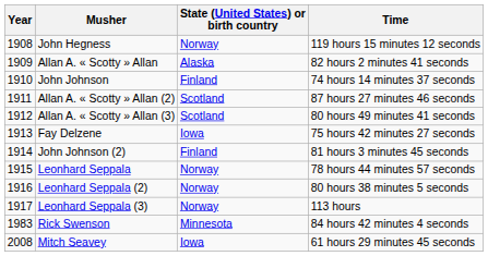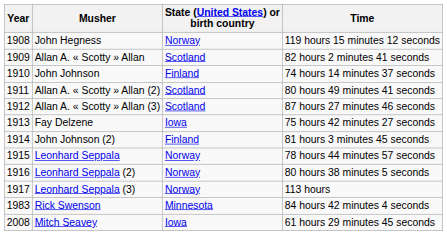 <table class="wikitable">
 <tr>
 <th>Year</th>
 <th>Musher</th>
 <th>State (<a href='#'>United States</a>) or <br> birth country  <br></th>
 <th>Time</th>
 </tr>
 <tr>
 <td>1908</td>
 <td>John Hegness</td>
 <td> <a href='#'>Norway</a></td>
 <td>119 hours 15 minutes 12 seconds</td>
 </tr>
 <tr>
 <td>1909</td>
 <td>Allan A. « Scotty » Allan</td>
-<td> <a href='#'>Alaska</a></td>
+<td> <a href='#'>Scotland</a></td>
 <td>82 hours 2 minutes 41 seconds</td>
 </tr>
 <tr>
 <td>1910</td>
 <td>John Johnson</td>
 <td> <a href='#'>Finland</a></td>
 <td>74 hours 14 minutes 37 seconds</td>
 </tr>
 <tr>
 <td>1911</td>
 <td>Allan A. « Scotty » Allan (2)</td>
 <td> <a href='#'>Scotland</a></td>
-<td>87 hours 27 minutes 46 seconds</td>
+<td>80 hours 49 minutes 41 seconds</td>
 </tr>
 <tr>
 <td>1912</td>
 <td>Allan A. « Scotty » Allan (3)</td>
 <td> <a href='#'>Scotland</a></td>
-<td>80 hours 49 minutes 41 seconds</td>
+<td>87 hours 27 minutes 46 seconds</td>
 </tr>
 <tr>
 <td>1913</td>
 <td>Fay Delzene</td>
 <td> <a href='#'>Iowa</a></td>
 <td>75 hours 42 minutes 27 seconds</td>
 </tr>
 <tr>
 <td>1914</td>
 <td>John Johnson (2)</td>
 <td> <a href='#'>Finland</a></td>
 <td>81 hours 3 minutes 45 seconds</td>
 </tr>
 <tr>
 <td>1915</td>
 <td><a href='#'>Leonhard Seppala</a></td>
 <td> <a href='#'>Norway</a></td>
 <td>78 hours 44 minutes 57 seconds</td>
 </tr>
 <tr>
 <td>1916</td>
 <td><a href='#'>Leonhard Seppala</a> (2)</td>
 <td> <a href='#'>Norway</a></td>
 <td>80 hours 38 minutes 5 seconds</td>
 </tr>
 <tr>
 <td>1917</td>
 <td><a href='#'>Leonhard Seppala</a> (3)</td>
 <td> <a href='#'>Norway</a></td>
 <td>113 hours</td>
 </tr>
 <tr>
 <td>1983</td>
 <td><a href='#'>Rick Swenson</a></td>
 <td> <a href='#'>Minnesota</a></td>
 <td>84 hours 42 minutes 4 seconds</td>
 </tr>
 <tr>
 <td>2008</td>
 <td><a href='#'>Mitch Seavey</a></td>
 <td> <a href='#'>Iowa</a></td>
 <td>61 hours 29 minutes 45 seconds</td>
 </tr>
 </table>
